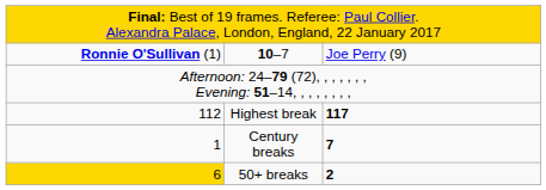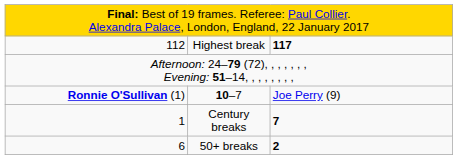 <table class="wikitable" style="font-size: 95%; margin: 1em auto 1em auto;">
 <tr>
 <td colspan="3" align="center" bgcolor="#ffd700"><strong>Final:</strong> Best of 19 frames. Referee: <a href='#'>Paul Collier</a>.<br><a href='#'>Alexandra Palace</a>, London, England, 22 January 2017</td>
+</tr>
+<tr>
+<td align="right">112</td>
+<td align="center">Highest break</td>
+<td><strong>117</strong></td>
+</tr>
+<tr>
+<td colspan="3" align="center" style="font-size: 100%"><em>Afternoon:</em> 24–<strong>79</strong> (72), , , , , , ,  <br><em>Evening:</em> <strong>51</strong>–14, , , , , , , , </td>
 </tr>
 <tr>
 <td width="230" align="right"><strong><a href='#'>Ronnie O'Sullivan</a></strong> (1)<br></td>
 <td width="100" align="center"><strong>10</strong>–7</td>
 <td width="230" align="left"><a href='#'>Joe Perry</a> (9)<br></td>
 </tr>
 <tr>
-<td colspan="3" align="center" style="font-size: 100%"><em>Afternoon:</em> 24–<strong>79</strong> (72), , , , , , ,  <br><em>Evening:</em> <strong>51</strong>–14, , , , , , , , </td>
-</tr>
-<tr>
-<td align="right">112</td>
-<td align="center">Highest break</td>
-<td><strong>117</strong></td>
-</tr>
-<tr>
 <td align="right">1</td>
 <td align="center">Century breaks</td>
 <td><strong>7</strong></td>
 </tr>
 <tr>
-<td align="right" style="background: gold;">6</td>
+<td align="right">6</td>
 <td align="center">50+ breaks</td>
 <td><strong>2</strong></td>
 </tr>
 </table>
